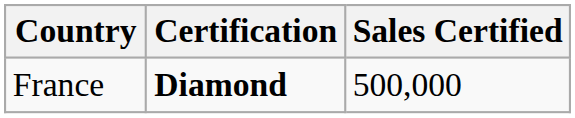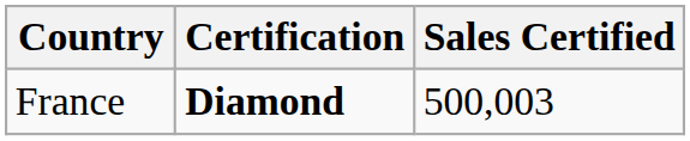 <table class="wikitable">
 <tr>
 <th rowspan="1" width="60">Country</th>
 <th rowspan="1" width="80">Certification</th>
 <th rowspan="1" width="100">Sales Certified</th>
 </tr>
 <tr>
 <td>France</td>
 <td align=left><strong>Diamond</strong></td>
-<td align=left>500,000</td>
+<td align=left>500,003</td>
 </tr>
 </table>
